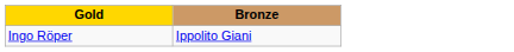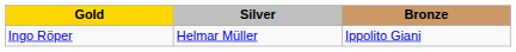 <table class="wikitable" style="text-align:left">
 <tr align="center">
 <td width=200 bgcolor=gold><strong>Gold</strong></td>
+<td width=200 bgcolor=silver><strong>Silver</strong></td>
 <td width=200 bgcolor=CC9966><strong>Bronze</strong></td>
 </tr>
 <tr>
 <td><a href='#'>Ingo Röper</a><br><em></em></td>
+<td><a href='#'>Helmar Müller</a><br><em></em></td>
 <td><a href='#'>Ippolito Giani</a><br><em></em></td>
 </tr>
 </table>
